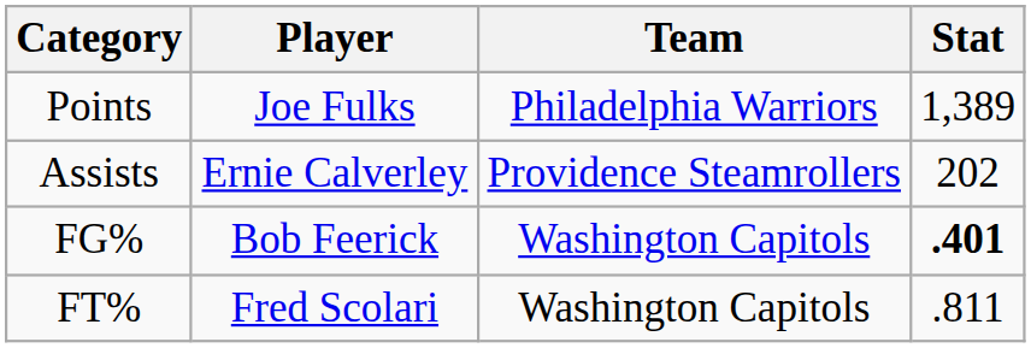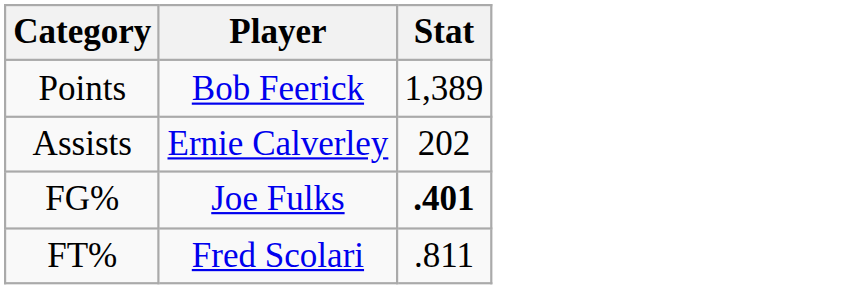 <table class="wikitable" style="text-align:center">
 <tr>
 <th>Category</th>
 <th>Player</th>
-<th>Team</th>
 <th>Stat</th>
 </tr>
 <tr>
 <td>Points</td>
-<td><a href='#'>Joe Fulks</a></td>
-<td><a href='#'>Philadelphia Warriors</a></td>
+<td><a href='#'>Bob Feerick</a></td>
 <td>1,389</td>
 </tr>
 <tr>
 <td>Assists</td>
 <td><a href='#'>Ernie Calverley</a></td>
-<td><a href='#'>Providence Steamrollers</a></td>
 <td>202</td>
 </tr>
 <tr>
 <td>FG%</td>
-<td><a href='#'>Bob Feerick</a></td>
-<td><a href='#'>Washington Capitols</a></td>
+<td><a href='#'>Joe Fulks</a></td>
 <td><strong>.401</strong></td>
 </tr>
 <tr>
 <td>FT%</td>
 <td><a href='#'>Fred Scolari</a></td>
-<td>Washington Capitols</td>
 <td>.811</td>
 </tr>
 </table>
